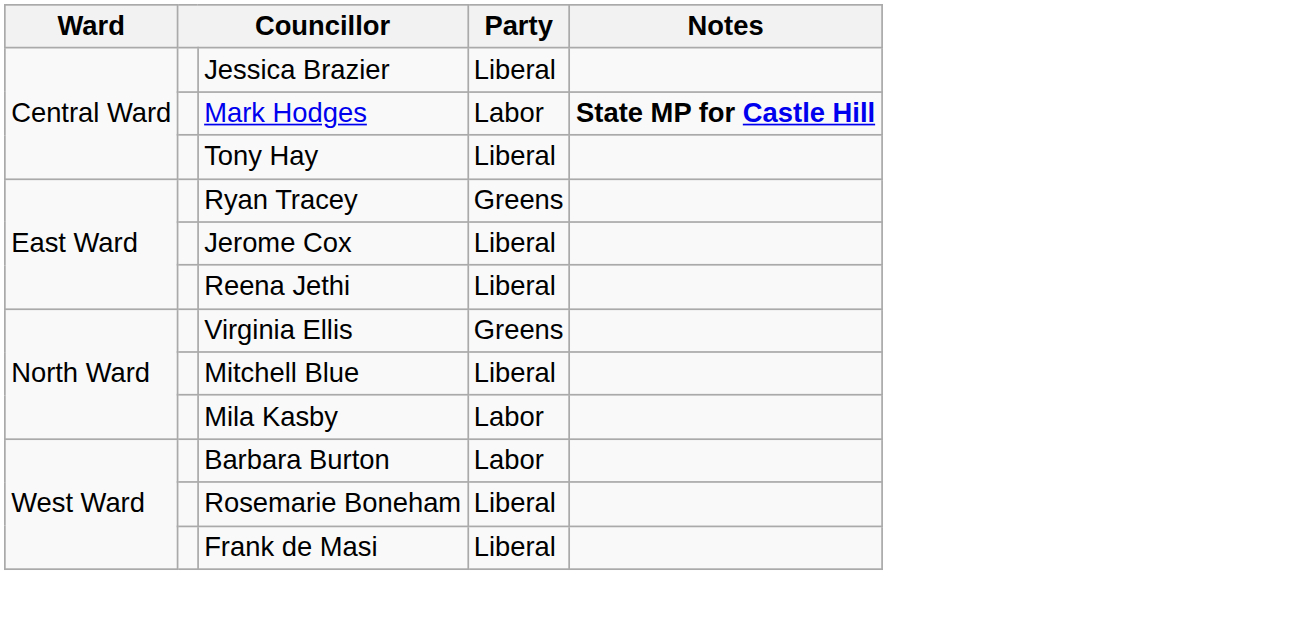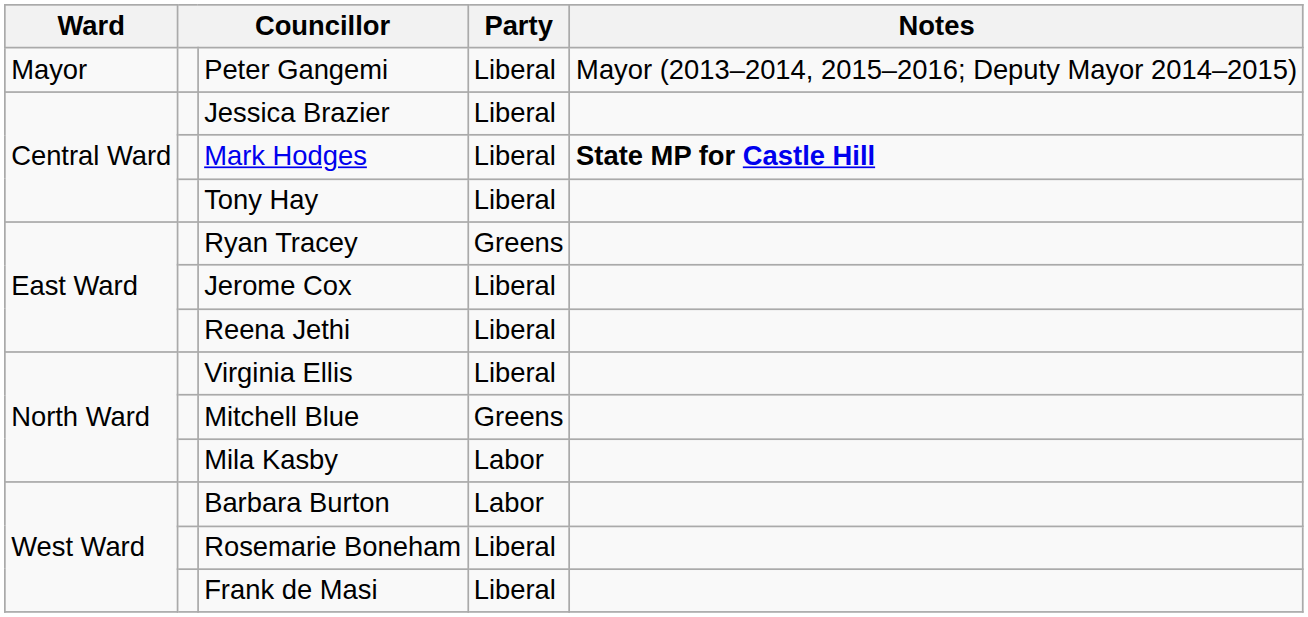 <table class="wikitable">
 <tr>
 <th>Ward</th>
 <th colspan="2">Councillor</th>
 <th>Party</th>
 <th>Notes</th>
+</tr>
+<tr>
+<td>Mayor</td>
+<td> </td>
+<td>Peter Gangemi</td>
+<td>Liberal</td>
+<td>Mayor (2013–2014, 2015–2016; Deputy Mayor 2014–2015)</td>
 </tr>
 <tr>
 <td rowspan="3">Central Ward</td>
 <td> </td>
 <td>Jessica Brazier</td>
 <td>Liberal</td>
 <td></td>
 </tr>
 <tr>
 <td> </td>
 <td><a href='#'>Mark Hodges</a></td>
-<td>Labor</td>
+<td>Liberal</td>
 <td><strong>State MP for <a href='#'>Castle Hill</a></strong></td>
 </tr>
 <tr>
 <td> </td>
 <td>Tony Hay </td>
 <td>Liberal</td>
 <td></td>
 </tr>
 <tr>
 <td rowspan="3">East Ward</td>
 <td> </td>
 <td>Ryan Tracey</td>
 <td>Greens</td>
 <td></td>
 </tr>
 <tr>
 <td> </td>
 <td>Jerome Cox</td>
 <td>Liberal</td>
 <td></td>
 </tr>
 <tr>
 <td> </td>
 <td>Reena Jethi</td>
 <td>Liberal</td>
 <td></td>
 </tr>
 <tr>
 <td rowspan="3">North Ward</td>
 <td> </td>
 <td>Virginia Ellis</td>
-<td>Greens</td>
+<td>Liberal</td>
 <td></td>
 </tr>
 <tr>
 <td> </td>
 <td>Mitchell Blue</td>
-<td>Liberal</td>
+<td>Greens</td>
 <td></td>
 </tr>
 <tr>
 <td> </td>
 <td>Mila Kasby</td>
 <td>Labor</td>
 <td></td>
 </tr>
 <tr>
 <td rowspan="3">West Ward</td>
 <td> </td>
 <td>Barbara Burton</td>
 <td>Labor</td>
 <td></td>
 </tr>
 <tr>
 <td> </td>
 <td>Rosemarie Boneham</td>
 <td>Liberal</td>
 <td></td>
 </tr>
 <tr>
 <td> </td>
 <td>Frank de Masi</td>
 <td>Liberal</td>
 <td></td>
 </tr>
 </table>
